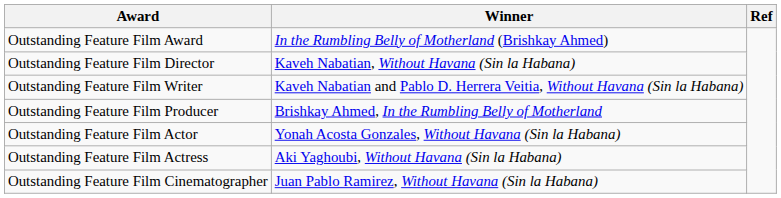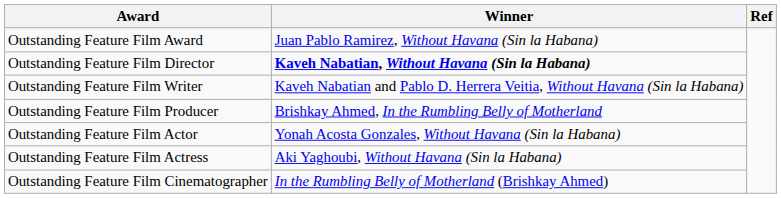 <table class="wikitable">
 <tr>
 <th>Award</th>
 <th>Winner</th>
 <th>Ref</th>
 </tr>
 <tr>
 <td>Outstanding Feature Film Award</td>
-<td><em><a href='#'>In the Rumbling Belly of Motherland</a></em> (<a href='#'>Brishkay Ahmed</a>)</td>
+<td><a href='#'>Juan Pablo Ramirez</a>,  <em><a href='#'>Without Havana</a> (Sin la Habana)</em></td>
 </tr>
 <tr>
 <td>Outstanding Feature Film Director</td>
-<td><a href='#'>Kaveh Nabatian</a>, <em><a href='#'>Without Havana</a> (Sin la Habana)</em></td>
+<td><strong><a href='#'>Kaveh Nabatian</a>, <em><a href='#'>Without Havana</a> (Sin la Habana)</em></strong></td>
 </tr>
 <tr>
 <td>Outstanding Feature Film Writer</td>
 <td><a href='#'>Kaveh Nabatian</a> and <a href='#'>Pablo D. Herrera Veitia</a>, <em><a href='#'>Without Havana</a> (Sin la Habana)</em></td>
 </tr>
 <tr>
 <td>Outstanding Feature Film Producer</td>
 <td><a href='#'>Brishkay Ahmed</a>, <em><a href='#'>In the Rumbling Belly of Motherland</a></em></td>
 </tr>
 <tr>
 <td>Outstanding Feature Film Actor</td>
 <td><a href='#'>Yonah Acosta Gonzales</a>,  <em><a href='#'>Without Havana</a> (Sin la Habana)</em></td>
 </tr>
 <tr>
 <td>Outstanding Feature Film Actress</td>
 <td><a href='#'>Aki Yaghoubi</a>,  <em><a href='#'>Without Havana</a> (Sin la Habana)</em></td>
 </tr>
 <tr>
 <td>Outstanding Feature Film Cinematographer</td>
-<td><a href='#'>Juan Pablo Ramirez</a>,  <em><a href='#'>Without Havana</a> (Sin la Habana)</em></td>
+<td><em><a href='#'>In the Rumbling Belly of Motherland</a></em> (<a href='#'>Brishkay Ahmed</a>)</td>
 </tr>
 </table>
